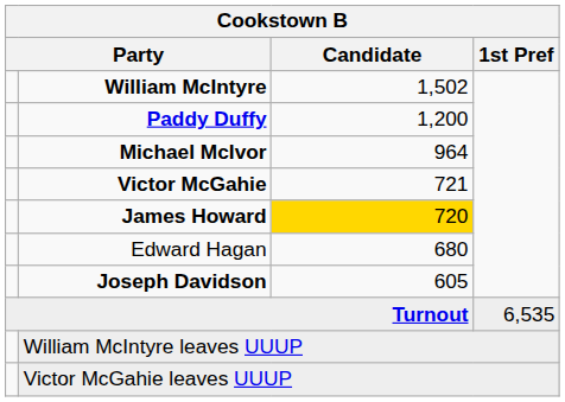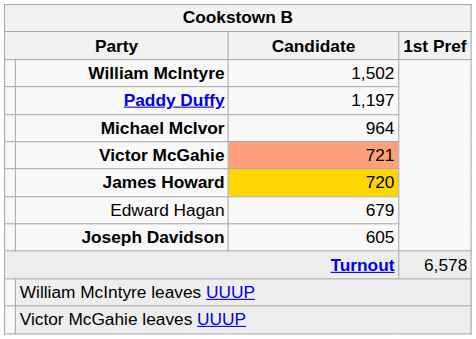 <table class="wikitable">
 <tr>
 <th colspan="4" align="center">Cookstown B</th>
 </tr>
 <tr>
 <th colspan="2" align="center" width=200>Party</th>
 <th width=150>Candidate</th>
 <th width=60>1st Pref</th>
 </tr>
 <tr>
 <td></td>
 <td align="right"><strong>William McIntyre</strong></td>
 <td align="right">1,502</td>
 </tr>
 <tr>
 <td></td>
 <td align="right"><strong><a href='#'>Paddy Duffy</a></strong></td>
-<td align="right">1,200</td>
+<td align="right">1,197</td>
 </tr>
 <tr>
 <td></td>
 <td align="right"><strong>Michael McIvor</strong></td>
 <td align="right">964</td>
 </tr>
 <tr>
 <td></td>
 <td align="right"><strong>Victor McGahie</strong></td>
-<td align="right">721</td>
+<td align="right" style="background: lightsalmon;">721</td>
 </tr>
 <tr>
 <td></td>
 <td align="right"><strong>James Howard</strong></td>
 <td align="right" style="background: gold;">720</td>
 </tr>
 <tr>
 <td></td>
 <td align="right">Edward Hagan</td>
-<td align="right">680</td>
+<td align="right">679</td>
 </tr>
 <tr>
 <td></td>
 <td align="right"><strong>Joseph Davidson</strong></td>
 <td align="right">605</td>
 </tr>
 <tr bgcolor="EEEEEE">
 <td colspan=3 align="right"><strong><a href='#'>Turnout</a></strong></td>
-<td align="right">6,535</td>
+<td align="right">6,578</td>
 </tr>
 <tr>
 <td bgcolor=></td>
 <td colspan=3 bgcolor="EEEEEE">William McIntyre leaves <a href='#'>UUUP</a></td>
 </tr>
 <tr>
 <td bgcolor=></td>
 <td colspan=3 bgcolor="EEEEEE">Victor McGahie leaves <a href='#'>UUUP</a></td>
 </tr>
 </table>
